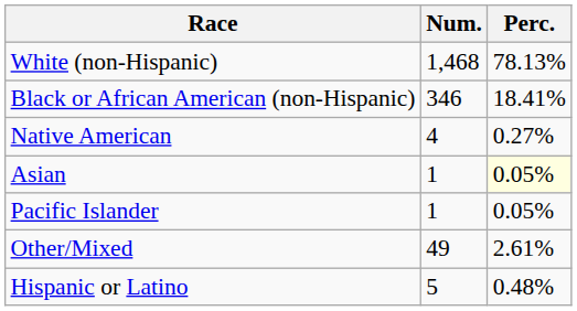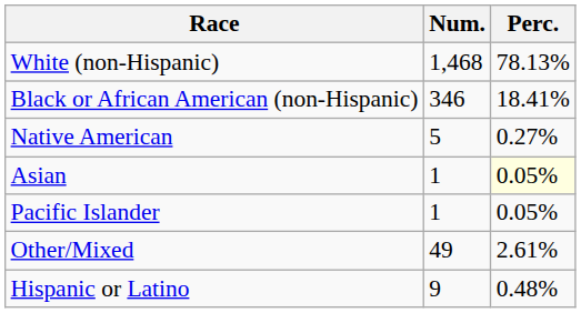 <table class="wikitable">
 <tr>
 <th>Race</th>
 <th>Num.</th>
 <th>Perc.</th>
 </tr>
 <tr>
 <td><a href='#'>White</a> (non-Hispanic)</td>
 <td>1,468</td>
 <td>78.13%</td>
 </tr>
 <tr>
 <td><a href='#'>Black or African American</a> (non-Hispanic)</td>
 <td>346</td>
 <td>18.41%</td>
 </tr>
 <tr>
 <td><a href='#'>Native American</a></td>
-<td>4</td>
+<td>5</td>
 <td>0.27%</td>
 </tr>
 <tr>
 <td><a href='#'>Asian</a></td>
 <td>1</td>
 <td style="background: lightyellow;">0.05%</td>
 </tr>
 <tr>
 <td><a href='#'>Pacific Islander</a></td>
 <td>1</td>
 <td>0.05%</td>
 </tr>
 <tr>
 <td><a href='#'>Other/Mixed</a></td>
 <td>49</td>
 <td>2.61%</td>
 </tr>
 <tr>
 <td><a href='#'>Hispanic</a> or <a href='#'>Latino</a></td>
-<td>5</td>
+<td>9</td>
 <td>0.48%</td>
 </tr>
 </table>
